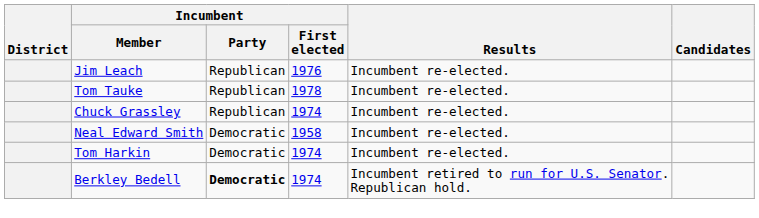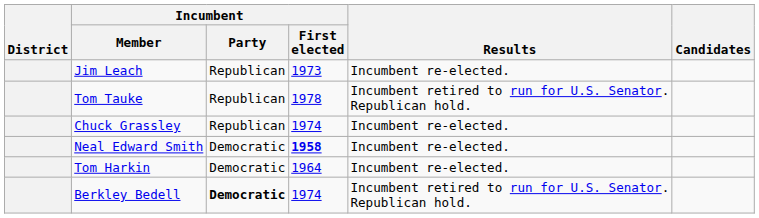 <table class=wikitable>
 <tr valign=bottom>
 <th rowspan=2>District</th>
 <th colspan=3>Incumbent</th>
 <th rowspan=2>Results</th>
 <th rowspan=2>Candidates</th>
 </tr>
 <tr>
 <th>Member</th>
 <th>Party</th>
 <th>First<br>elected</th>
 </tr>
 <tr>
 <th></th>
 <td><a href='#'>Jim Leach</a></td>
 <td>Republican</td>
-<td><a href='#'>1976</a></td>
+<td><a href='#'>1973</a></td>
 <td>Incumbent re-elected.</td>
 <td nowrap></td>
 </tr>
 <tr>
 <th></th>
 <td><a href='#'>Tom Tauke</a></td>
 <td>Republican</td>
 <td><a href='#'>1978</a></td>
-<td>Incumbent re-elected.</td>
+<td>Incumbent retired to <a href='#'>run for U.S. Senator</a>.<br>Republican hold.</td>
 <td nowrap></td>
 </tr>
 <tr>
 <th></th>
 <td><a href='#'>Chuck Grassley</a></td>
 <td>Republican</td>
 <td><a href='#'>1974</a></td>
 <td>Incumbent re-elected.</td>
 <td nowrap></td>
 </tr>
 <tr>
 <th></th>
 <td><a href='#'>Neal Edward Smith</a></td>
 <td>Democratic</td>
-<td><a href='#'>1958</a></td>
+<td><strong><a href='#'>1958</a></strong></td>
 <td>Incumbent re-elected.</td>
 <td nowrap></td>
 </tr>
 <tr>
 <th></th>
 <td><a href='#'>Tom Harkin</a></td>
 <td>Democratic</td>
-<td><a href='#'>1974</a></td>
+<td><a href='#'>1964</a></td>
 <td>Incumbent re-elected.</td>
 <td nowrap></td>
 </tr>
 <tr>
 <th></th>
 <td><a href='#'>Berkley Bedell</a></td>
 <td><strong>Democratic</strong></td>
 <td><a href='#'>1974</a></td>
 <td>Incumbent retired to <a href='#'>run for U.S. Senator</a>.<br>Republican hold.</td>
 <td nowrap></td>
 </tr>
 </table>
